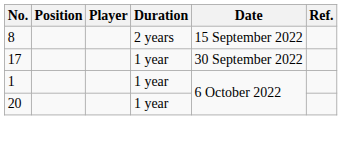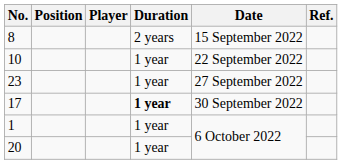 <table class="wikitable">
 <tr>
 <th scope="col">No.</th>
 <th scope="col">Position</th>
 <th scope="col">Player</th>
 <th scope="col">Duration</th>
 <th scope="col">Date</th>
 <th scope="col">Ref.</th>
 </tr>
 <tr>
 <td>8</td>
 <td></td>
 <td align="left"></td>
 <td>2 years</td>
 <td>15 September 2022</td>
 <td></td>
 </tr>
 <tr>
+<td>10</td>
+<td></td>
+<td align="left"></td>
+<td>1 year</td>
+<td>22 September 2022</td>
+<td></td>
+</tr>
+<tr>
+<td>23</td>
+<td></td>
+<td align="left"></td>
+<td>1 year</td>
+<td>27 September 2022</td>
+<td></td>
+</tr>
+<tr>
 <td>17</td>
 <td></td>
 <td align="left"></td>
-<td>1 year</td>
+<td><strong>1 year</strong></td>
 <td>30 September 2022</td>
 <td></td>
 </tr>
 <tr>
 <td>1</td>
 <td></td>
 <td align="left"></td>
 <td>1 year</td>
 <td rowspan="2">6 October 2022</td>
 <td></td>
 </tr>
 <tr>
 <td>20</td>
 <td></td>
 <td align="left"></td>
 <td>1 year</td>
 <td></td>
 </tr>
 </table>
